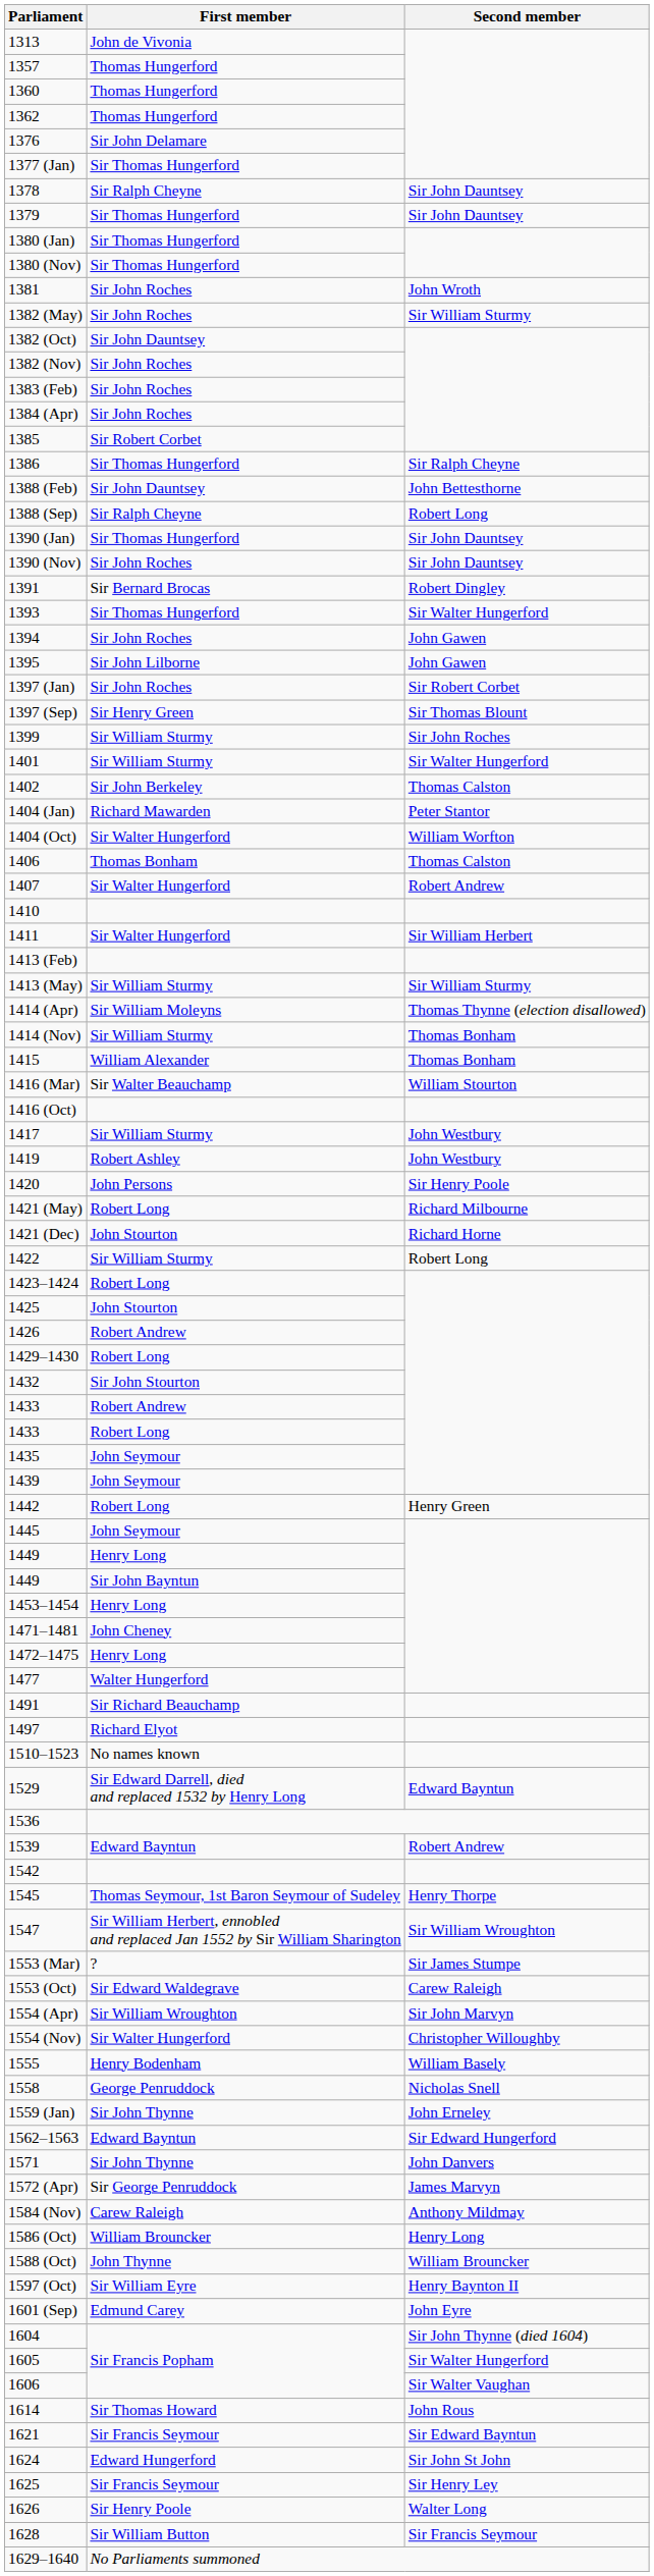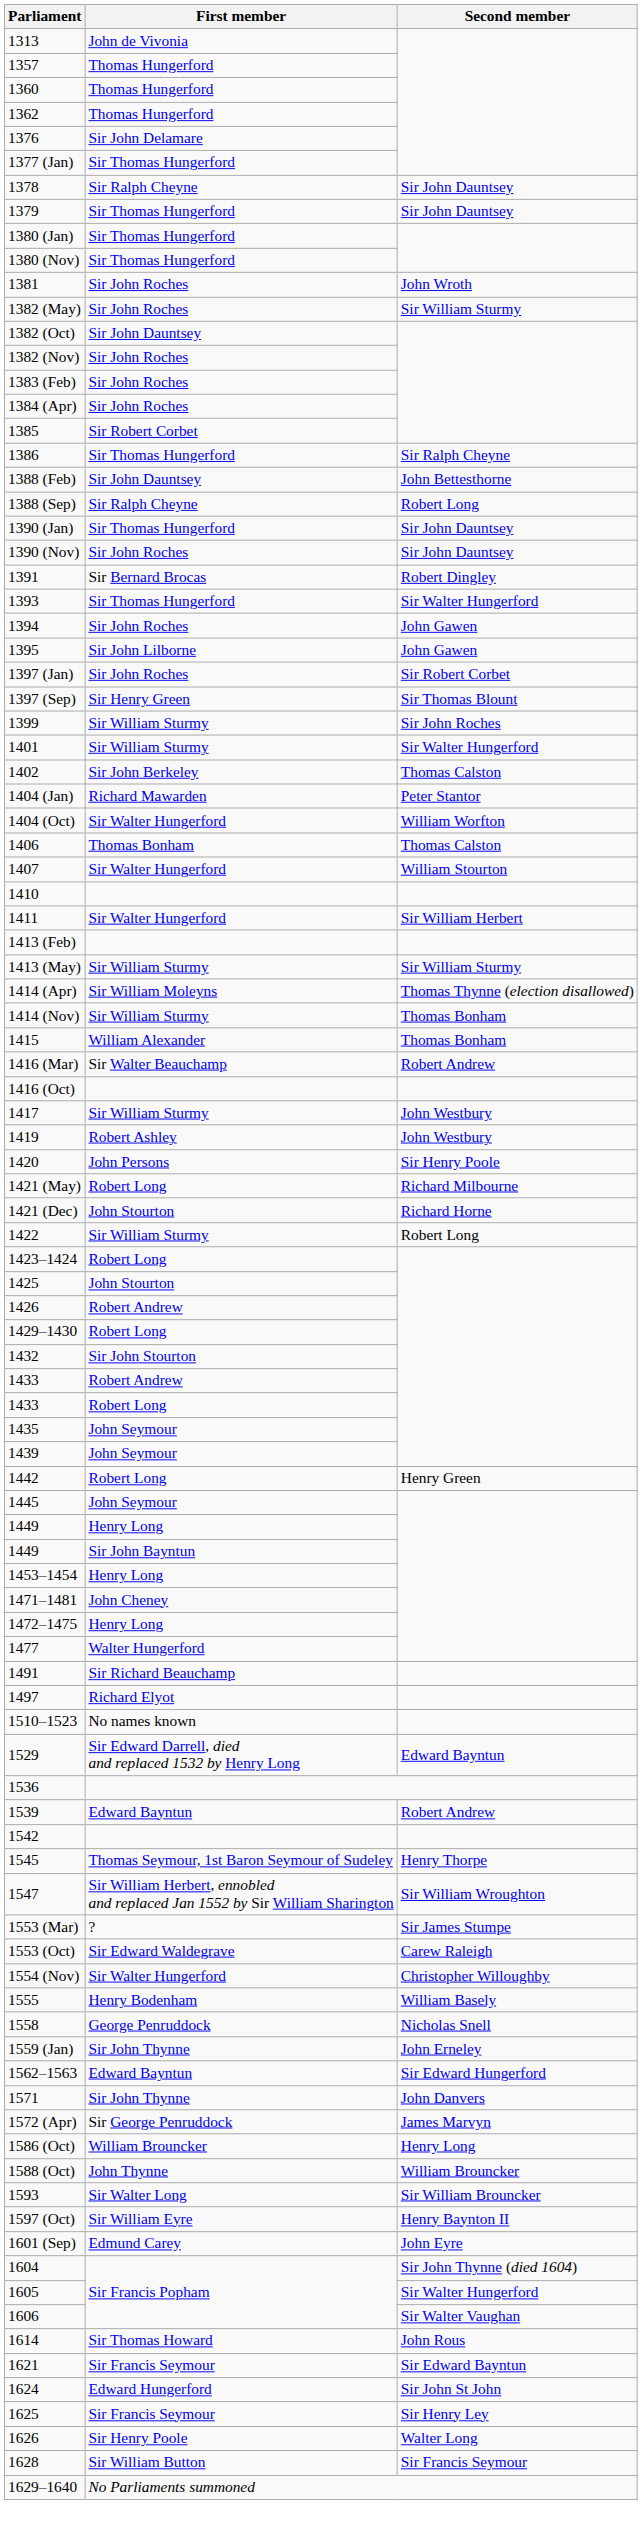 <table class="wikitable">
 <tr>
 <th>Parliament</th>
 <th>First member</th>
 <th>Second member</th>
 </tr>
 <tr>
 <td>1313</td>
 <td><a href='#'>John de Vivonia</a></td>
 </tr>
 <tr>
 <td>1357</td>
 <td><a href='#'>Thomas Hungerford</a></td>
 </tr>
 <tr>
 <td>1360</td>
 <td><a href='#'>Thomas Hungerford</a></td>
 </tr>
 <tr>
 <td>1362</td>
 <td><a href='#'>Thomas Hungerford</a></td>
 </tr>
 <tr>
 <td>1376</td>
 <td><a href='#'>Sir John Delamare</a></td>
 </tr>
 <tr>
 <td>1377 (Jan)</td>
 <td><a href='#'>Sir Thomas Hungerford</a></td>
 </tr>
 <tr>
 <td>1378</td>
 <td><a href='#'>Sir Ralph Cheyne</a></td>
 <td><a href='#'>Sir John Dauntsey</a></td>
 </tr>
 <tr>
 <td>1379</td>
 <td><a href='#'>Sir Thomas Hungerford</a></td>
 <td><a href='#'>Sir John Dauntsey</a></td>
 </tr>
 <tr>
 <td>1380 (Jan)</td>
 <td><a href='#'>Sir Thomas Hungerford</a></td>
 </tr>
 <tr>
 <td>1380 (Nov)</td>
 <td><a href='#'>Sir Thomas Hungerford</a></td>
 </tr>
 <tr>
 <td>1381</td>
 <td><a href='#'>Sir John Roches</a></td>
 <td><a href='#'>John Wroth</a></td>
 </tr>
 <tr>
 <td>1382 (May)</td>
 <td><a href='#'>Sir John Roches</a></td>
 <td><a href='#'>Sir William Sturmy</a></td>
 </tr>
 <tr>
 <td>1382 (Oct)</td>
 <td><a href='#'>Sir John Dauntsey</a></td>
 </tr>
 <tr>
 <td>1382 (Nov)</td>
 <td><a href='#'>Sir John Roches</a></td>
 </tr>
 <tr>
 <td>1383 (Feb)</td>
 <td><a href='#'>Sir John Roches</a></td>
 </tr>
 <tr>
 <td>1384 (Apr)</td>
 <td><a href='#'>Sir John Roches</a></td>
 </tr>
 <tr>
 <td>1385</td>
 <td><a href='#'>Sir Robert Corbet</a></td>
 </tr>
 <tr>
 <td>1386</td>
 <td><a href='#'>Sir Thomas Hungerford</a></td>
 <td><a href='#'>Sir Ralph Cheyne</a></td>
 </tr>
 <tr>
 <td>1388 (Feb)</td>
 <td><a href='#'>Sir John Dauntsey</a></td>
 <td><a href='#'>John Bettesthorne</a></td>
 </tr>
 <tr>
 <td>1388 (Sep)</td>
 <td><a href='#'>Sir Ralph Cheyne</a></td>
 <td><a href='#'>Robert Long</a></td>
 </tr>
 <tr>
 <td>1390 (Jan)</td>
 <td><a href='#'>Sir Thomas Hungerford</a></td>
 <td><a href='#'>Sir John Dauntsey</a></td>
 </tr>
 <tr>
 <td>1390 (Nov)</td>
 <td><a href='#'>Sir John Roches</a></td>
 <td><a href='#'>Sir John Dauntsey</a></td>
 </tr>
 <tr>
 <td>1391</td>
 <td>Sir <a href='#'>Bernard Brocas</a></td>
 <td><a href='#'>Robert Dingley</a></td>
 </tr>
 <tr>
 <td>1393</td>
 <td><a href='#'>Sir Thomas Hungerford</a></td>
 <td><a href='#'>Sir Walter Hungerford</a></td>
 </tr>
 <tr>
 <td>1394</td>
 <td><a href='#'>Sir John Roches</a></td>
 <td><a href='#'>John Gawen</a></td>
 </tr>
 <tr>
 <td>1395</td>
 <td><a href='#'>Sir John Lilborne</a></td>
 <td><a href='#'>John Gawen</a></td>
 </tr>
 <tr>
 <td>1397 (Jan)</td>
 <td><a href='#'>Sir John Roches</a></td>
 <td><a href='#'>Sir Robert Corbet</a></td>
 </tr>
 <tr>
 <td>1397 (Sep)</td>
 <td><a href='#'>Sir Henry Green</a></td>
 <td><a href='#'>Sir Thomas Blount</a></td>
 </tr>
 <tr>
 <td>1399</td>
 <td><a href='#'>Sir William Sturmy</a></td>
 <td><a href='#'>Sir John Roches</a></td>
 </tr>
 <tr>
 <td>1401</td>
 <td><a href='#'>Sir William Sturmy</a></td>
 <td><a href='#'>Sir Walter Hungerford</a></td>
 </tr>
 <tr>
 <td>1402</td>
 <td><a href='#'>Sir John Berkeley</a></td>
 <td><a href='#'>Thomas Calston</a></td>
 </tr>
 <tr>
 <td>1404 (Jan)</td>
 <td><a href='#'>Richard Mawarden</a></td>
 <td><a href='#'>Peter Stantor</a></td>
 </tr>
 <tr>
 <td>1404 (Oct)</td>
 <td><a href='#'>Sir Walter Hungerford</a></td>
 <td><a href='#'>William Worfton</a></td>
 </tr>
 <tr>
 <td>1406</td>
 <td><a href='#'>Thomas Bonham</a></td>
 <td><a href='#'>Thomas Calston</a></td>
 </tr>
 <tr>
 <td>1407</td>
 <td><a href='#'>Sir Walter Hungerford</a></td>
-<td><a href='#'>Robert Andrew</a></td>
+<td><a href='#'>William Stourton</a></td>
 </tr>
 <tr>
 <td>1410</td>
 <td></td>
 </tr>
 <tr>
 <td>1411</td>
 <td><a href='#'>Sir Walter Hungerford</a></td>
 <td><a href='#'>Sir William Herbert</a></td>
 </tr>
 <tr>
 <td>1413 (Feb)</td>
 <td></td>
 </tr>
 <tr>
 <td>1413 (May)</td>
 <td><a href='#'>Sir William Sturmy</a></td>
 <td><a href='#'>Sir William Sturmy</a></td>
 </tr>
 <tr>
 <td>1414 (Apr)</td>
 <td><a href='#'>Sir William Moleyns</a></td>
 <td><a href='#'>Thomas Thynne</a> (<em>election disallowed</em>)</td>
 </tr>
 <tr>
 <td>1414 (Nov)</td>
 <td><a href='#'>Sir William Sturmy</a></td>
 <td><a href='#'>Thomas Bonham</a></td>
 </tr>
 <tr>
 <td>1415</td>
 <td><a href='#'>William Alexander</a></td>
 <td><a href='#'>Thomas Bonham</a></td>
 </tr>
 <tr>
 <td>1416 (Mar)</td>
 <td>Sir <a href='#'>Walter Beauchamp</a></td>
-<td><a href='#'>William Stourton</a></td>
+<td><a href='#'>Robert Andrew</a></td>
 </tr>
 <tr>
 <td>1416 (Oct)</td>
 <td></td>
 </tr>
 <tr>
 <td>1417</td>
 <td><a href='#'>Sir William Sturmy</a></td>
 <td><a href='#'>John Westbury</a></td>
 </tr>
 <tr>
 <td>1419</td>
 <td><a href='#'>Robert Ashley</a></td>
 <td><a href='#'>John Westbury</a></td>
 </tr>
 <tr>
 <td>1420</td>
 <td><a href='#'>John Persons</a></td>
 <td><a href='#'>Sir Henry Poole</a></td>
 </tr>
 <tr>
 <td>1421 (May)</td>
 <td><a href='#'>Robert Long</a></td>
 <td><a href='#'>Richard Milbourne</a></td>
 </tr>
 <tr>
 <td>1421 (Dec)</td>
 <td><a href='#'>John Stourton</a></td>
 <td><a href='#'>Richard Horne</a></td>
 </tr>
 <tr>
 <td>1422</td>
 <td><a href='#'>Sir William Sturmy</a></td>
 <td>Robert Long</td>
 </tr>
 <tr>
 <td>1423–1424</td>
 <td><a href='#'>Robert Long</a></td>
 </tr>
 <tr>
 <td>1425</td>
 <td><a href='#'>John Stourton</a></td>
 </tr>
 <tr>
 <td>1426</td>
 <td><a href='#'>Robert Andrew</a></td>
 </tr>
 <tr>
 <td>1429–1430</td>
 <td><a href='#'>Robert Long</a></td>
 </tr>
 <tr>
 <td>1432</td>
 <td><a href='#'>Sir John Stourton</a></td>
 </tr>
 <tr>
 <td>1433</td>
 <td><a href='#'>Robert Andrew</a></td>
 </tr>
 <tr>
 <td>1433</td>
 <td><a href='#'>Robert Long</a></td>
 </tr>
 <tr>
 <td>1435</td>
 <td><a href='#'>John Seymour</a></td>
 </tr>
 <tr>
 <td>1439</td>
 <td><a href='#'>John Seymour</a></td>
 </tr>
 <tr>
 <td>1442</td>
 <td><a href='#'>Robert Long</a></td>
 <td>Henry Green</td>
 </tr>
 <tr>
 <td>1445</td>
 <td><a href='#'>John Seymour</a></td>
 </tr>
 <tr>
 <td>1449</td>
 <td><a href='#'>Henry Long</a></td>
 </tr>
 <tr>
 <td>1449</td>
 <td><a href='#'>Sir John Bayntun</a></td>
 </tr>
 <tr>
 <td>1453–1454</td>
 <td><a href='#'>Henry Long</a></td>
 </tr>
 <tr>
 <td>1471–1481</td>
 <td><a href='#'>John Cheney</a></td>
 </tr>
 <tr>
 <td>1472–1475</td>
 <td><a href='#'>Henry Long</a></td>
 </tr>
 <tr>
 <td>1477</td>
 <td><a href='#'>Walter Hungerford</a></td>
 </tr>
 <tr>
 <td>1491</td>
 <td><a href='#'>Sir Richard Beauchamp</a></td>
 <td></td>
 </tr>
 <tr>
 <td>1497</td>
 <td><a href='#'>Richard Elyot</a>  </td>
 <td></td>
 </tr>
 <tr>
 <td>1510–1523</td>
 <td>No names known</td>
 </tr>
 <tr>
 <td>1529</td>
 <td><a href='#'>Sir Edward Darrell</a>, <em>died <br> and replaced 1532 by</em> <a href='#'>Henry Long</a></td>
 <td><a href='#'>Edward Bayntun</a></td>
 </tr>
 <tr>
 <td>1536</td>
 </tr>
 <tr>
 <td>1539</td>
 <td><a href='#'>Edward Bayntun</a></td>
 <td><a href='#'>Robert Andrew</a></td>
 </tr>
 <tr>
 <td>1542</td>
 <td></td>
 </tr>
 <tr>
 <td>1545</td>
 <td><a href='#'>Thomas Seymour, 1st Baron Seymour of Sudeley</a></td>
 <td><a href='#'>Henry Thorpe</a></td>
 </tr>
 <tr>
 <td>1547</td>
 <td><a href='#'>Sir William Herbert</a>,  <em>ennobled <br> and replaced Jan 1552 by</em> Sir <a href='#'>William Sharington</a></td>
 <td><a href='#'>Sir William Wroughton</a></td>
 </tr>
 <tr>
 <td>1553 (Mar)</td>
 <td>?</td>
 <td><a href='#'>Sir James Stumpe</a></td>
 </tr>
 <tr>
 <td>1553 (Oct)</td>
 <td><a href='#'>Sir Edward Waldegrave</a></td>
 <td><a href='#'>Carew Raleigh</a></td>
 </tr>
 <tr>
-<td>1554 (Apr)</td>
-<td><a href='#'>Sir William Wroughton</a></td>
-<td><a href='#'>Sir John Marvyn</a></td>
-</tr>
-<tr>
 <td>1554 (Nov)</td>
 <td><a href='#'>Sir Walter Hungerford</a></td>
 <td><a href='#'>Christopher Willoughby</a></td>
 </tr>
 <tr>
 <td>1555</td>
 <td><a href='#'>Henry Bodenham</a></td>
 <td><a href='#'>William Basely</a></td>
 </tr>
 <tr>
 <td>1558</td>
 <td><a href='#'>George Penruddock</a></td>
 <td><a href='#'>Nicholas Snell</a></td>
 </tr>
 <tr>
 <td>1559 (Jan)</td>
 <td><a href='#'>Sir John Thynne</a></td>
 <td><a href='#'>John Erneley</a></td>
 </tr>
 <tr>
 <td>1562–1563</td>
 <td><a href='#'>Edward Bayntun</a></td>
 <td><a href='#'>Sir Edward Hungerford</a></td>
 </tr>
 <tr>
 <td>1571</td>
 <td><a href='#'>Sir John Thynne</a></td>
 <td><a href='#'>John Danvers</a></td>
 </tr>
 <tr>
 <td>1572 (Apr)</td>
 <td>Sir <a href='#'>George Penruddock</a></td>
 <td><a href='#'>James Marvyn</a></td>
 </tr>
 <tr>
-<td>1584 (Nov)</td>
-<td><a href='#'>Carew Raleigh</a></td>
-<td><a href='#'>Anthony Mildmay</a></td>
-</tr>
-<tr>
 <td>1586 (Oct)</td>
 <td><a href='#'>William Brouncker</a></td>
 <td><a href='#'>Henry Long</a></td>
 </tr>
 <tr>
 <td>1588 (Oct)</td>
 <td><a href='#'>John Thynne</a></td>
 <td><a href='#'>William Brouncker</a></td>
+</tr>
+<tr>
+<td>1593</td>
+<td><a href='#'>Sir Walter Long</a></td>
+<td><a href='#'>Sir William Brouncker</a></td>
 </tr>
 <tr>
 <td>1597 (Oct)</td>
 <td><a href='#'>Sir William Eyre</a></td>
 <td><a href='#'>Henry Baynton II</a></td>
 </tr>
 <tr>
 <td>1601 (Sep)</td>
 <td><a href='#'>Edmund Carey</a></td>
 <td><a href='#'>John Eyre</a></td>
 </tr>
 <tr>
 <td>1604</td>
 <td rowspan ="3"><a href='#'>Sir Francis Popham</a></td>
 <td><a href='#'>Sir John Thynne</a> (<em>died 1604</em>)</td>
 </tr>
 <tr>
 <td>1605</td>
 <td><a href='#'>Sir Walter Hungerford</a></td>
 </tr>
 <tr>
 <td>1606</td>
 <td><a href='#'>Sir Walter Vaughan</a></td>
 </tr>
 <tr>
 <td>1614</td>
 <td><a href='#'>Sir Thomas Howard</a></td>
 <td><a href='#'>John Rous</a></td>
 </tr>
 <tr>
 <td>1621</td>
 <td><a href='#'>Sir Francis Seymour</a></td>
 <td><a href='#'>Sir Edward Bayntun</a></td>
 </tr>
 <tr>
 <td>1624</td>
 <td><a href='#'>Edward Hungerford</a></td>
 <td><a href='#'>Sir John St John</a></td>
 </tr>
 <tr>
 <td>1625</td>
 <td><a href='#'>Sir Francis Seymour</a></td>
 <td><a href='#'>Sir Henry Ley</a></td>
 </tr>
 <tr>
 <td>1626</td>
 <td><a href='#'>Sir Henry Poole</a></td>
 <td><a href='#'>Walter Long</a></td>
 </tr>
 <tr>
 <td>1628</td>
 <td><a href='#'>Sir William Button</a></td>
 <td><a href='#'>Sir Francis Seymour</a></td>
 </tr>
 <tr>
 <td>1629–1640</td>
 <td colspan = "2"><em> No Parliaments summoned</em></td>
 </tr>
 </table>
